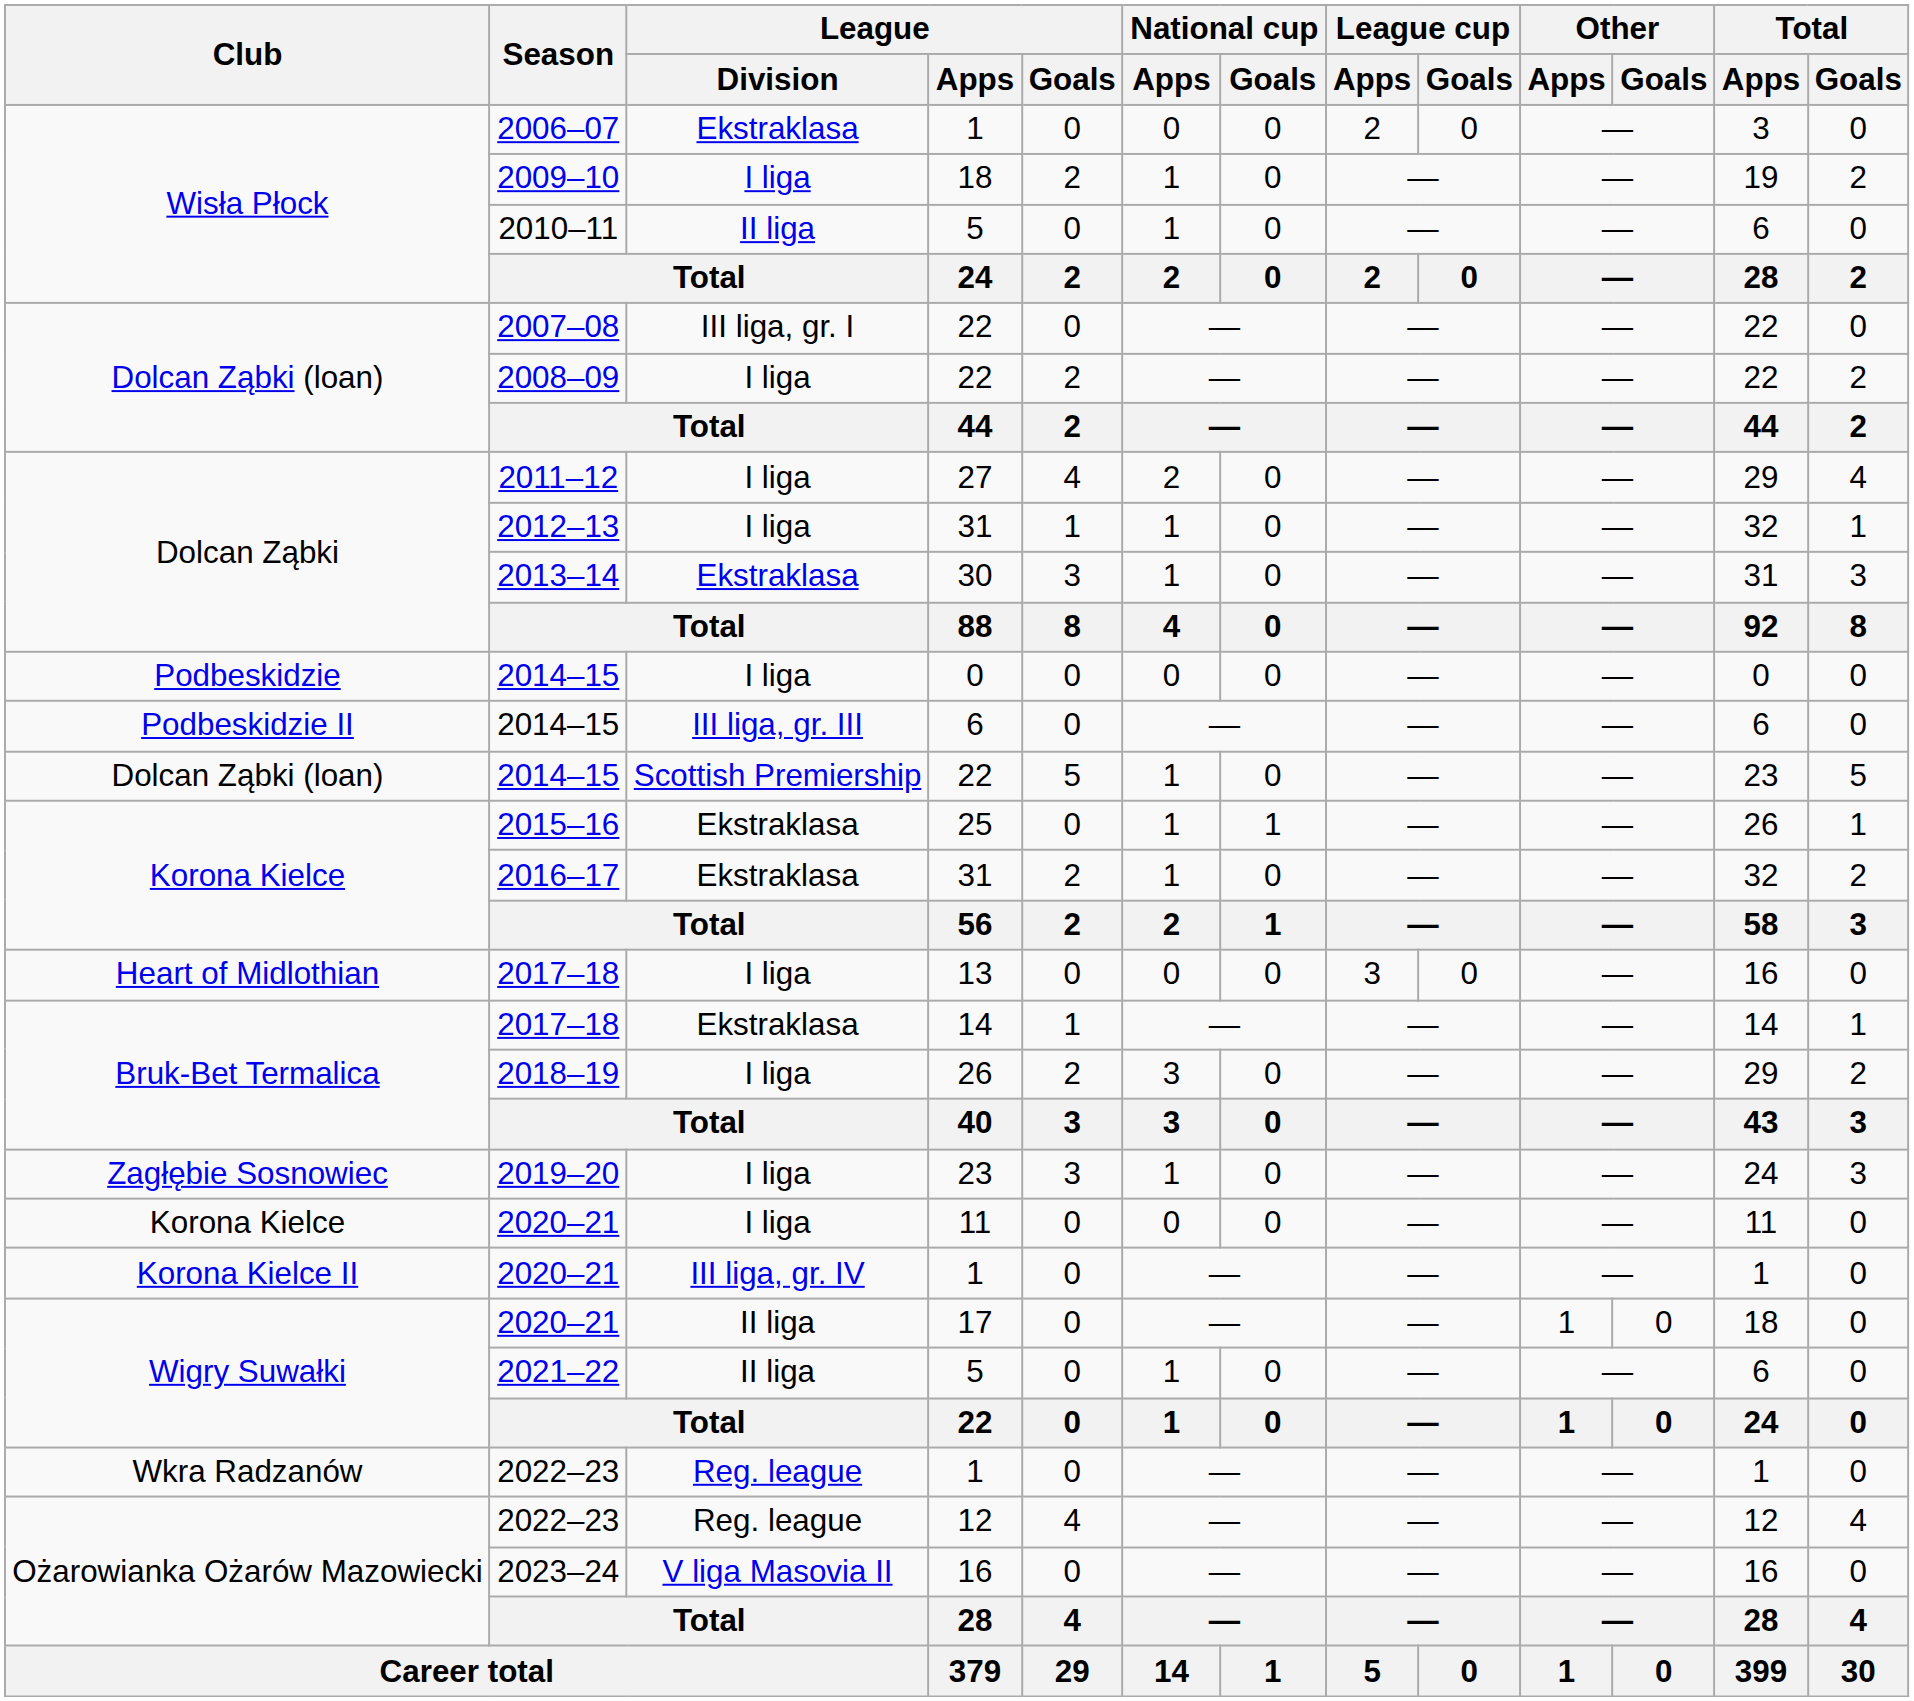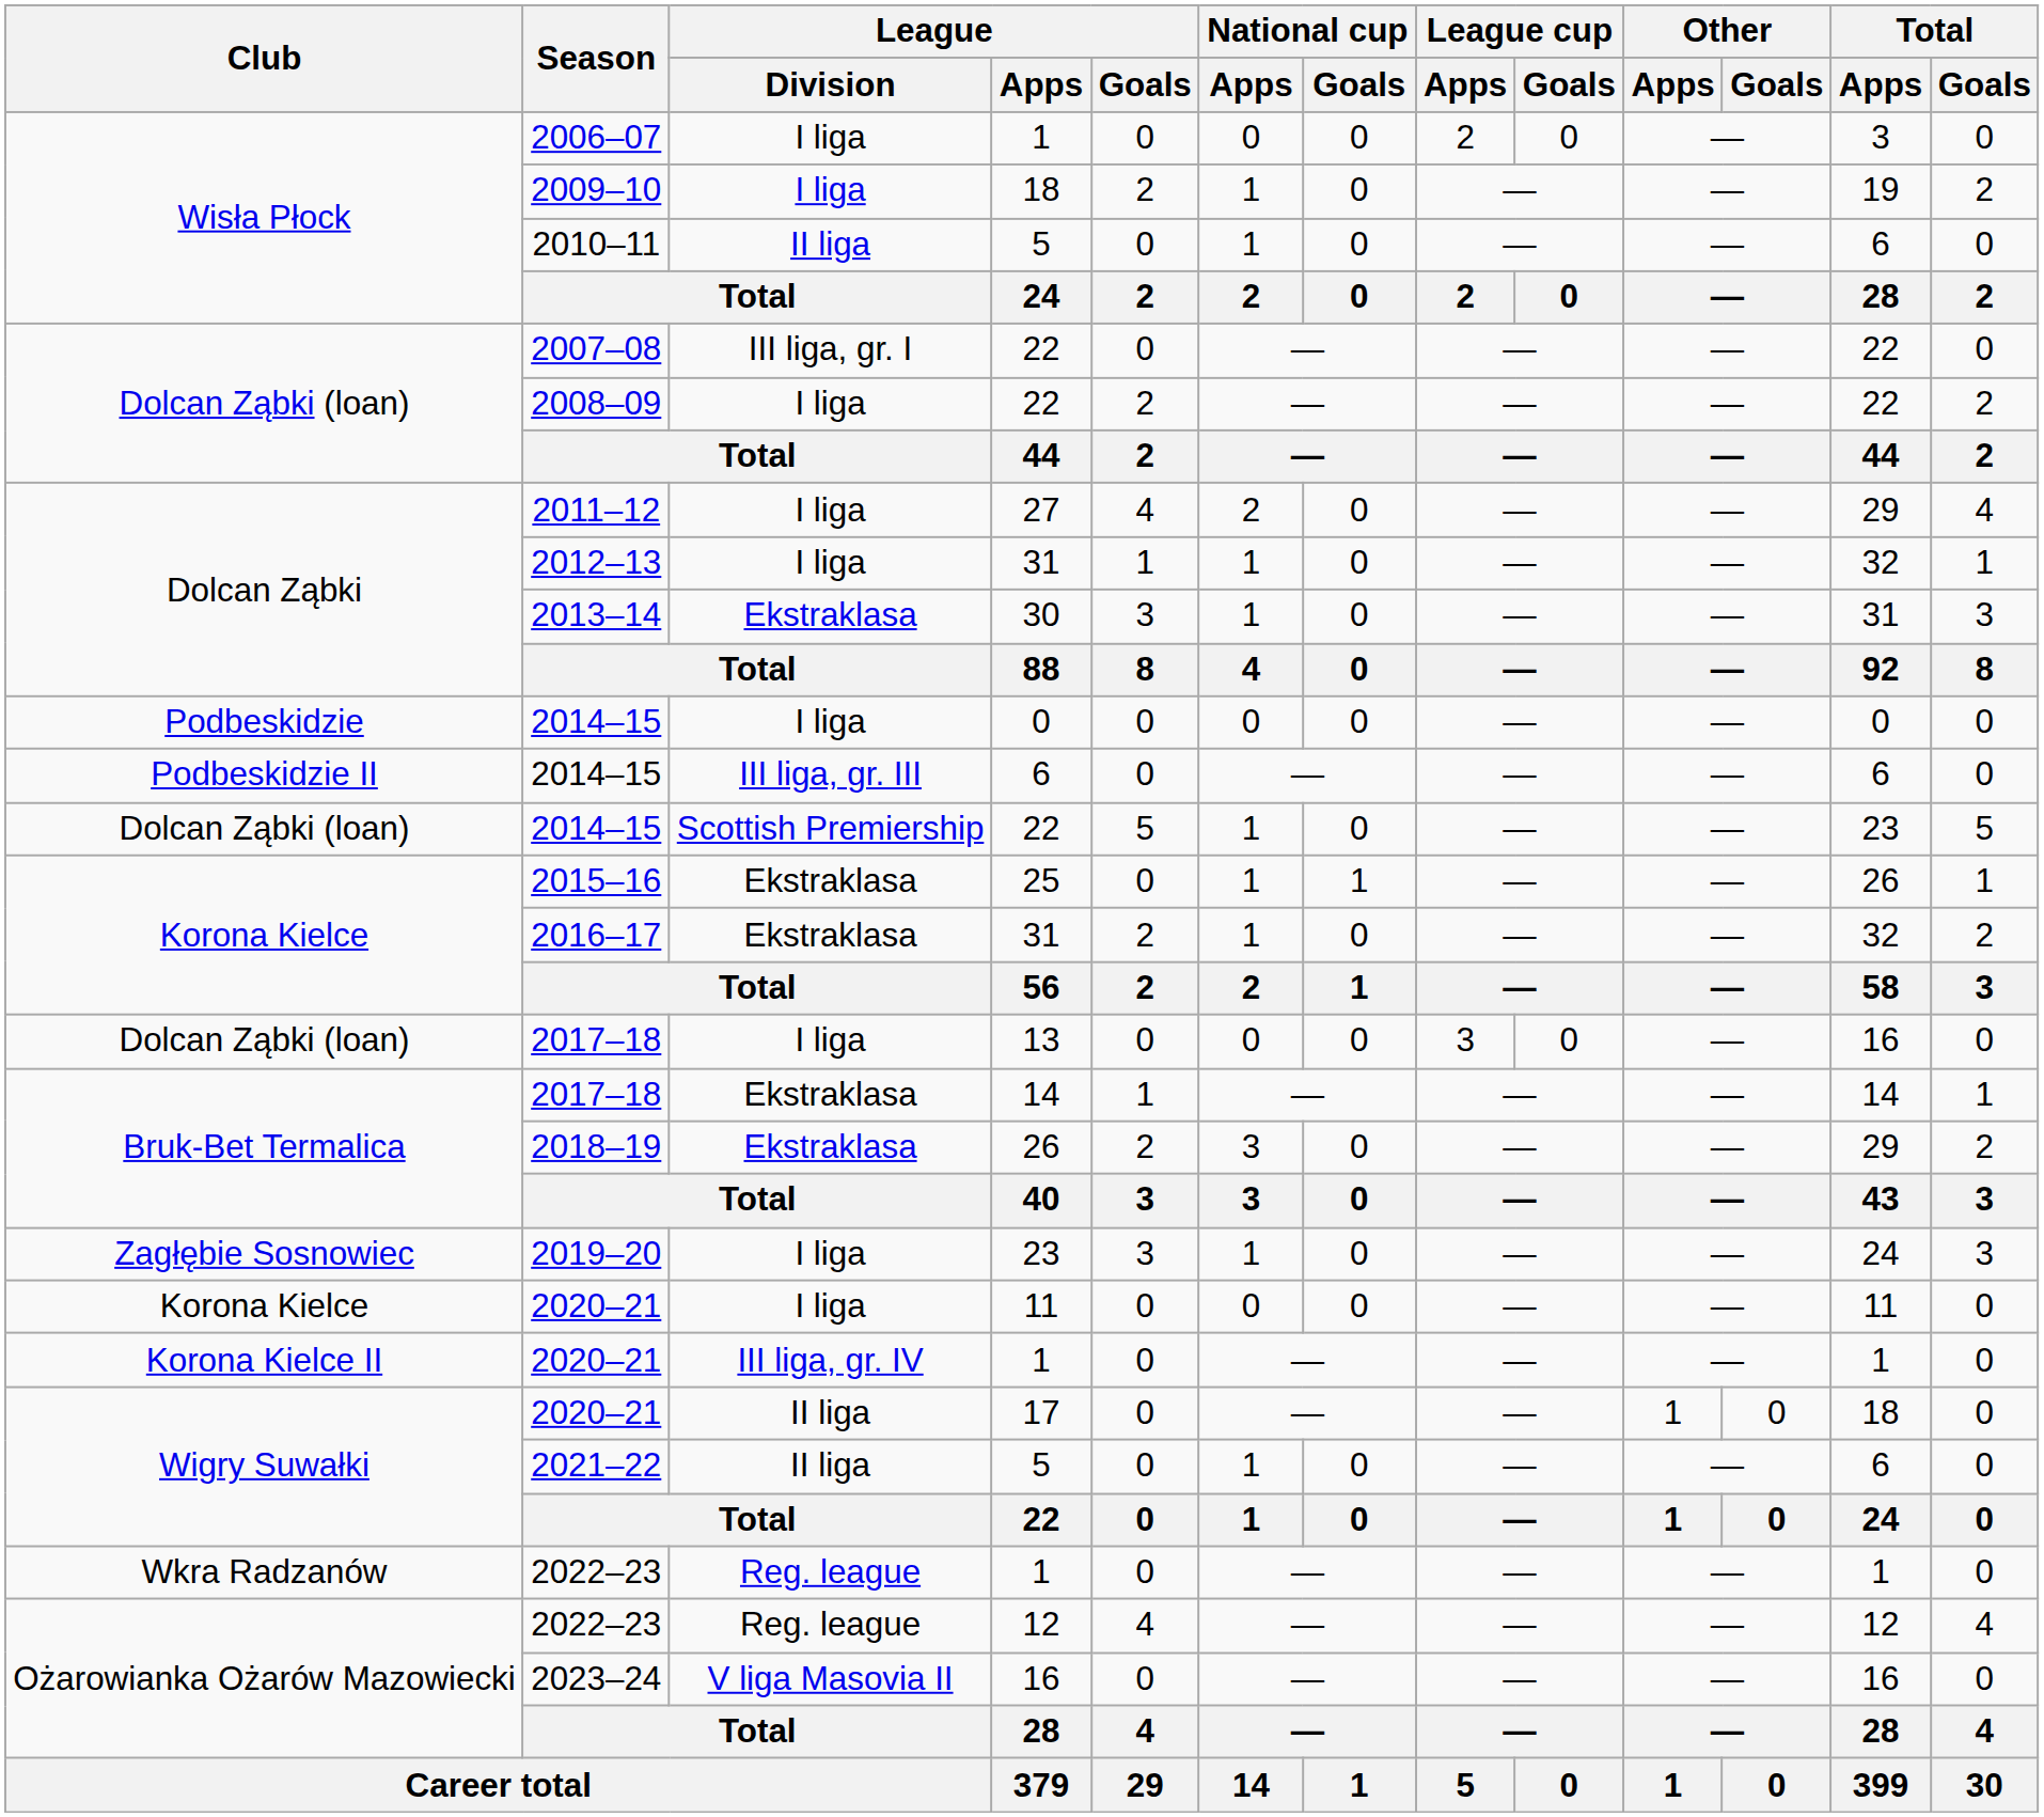 <table class="wikitable" style="text-align:center">
 <tr>
 <th rowspan="2">Club</th>
 <th rowspan="2">Season</th>
 <th colspan="3">League</th>
 <th colspan="2">National cup</th>
 <th colspan="2">League cup</th>
 <th colspan="2">Other</th>
 <th colspan="2">Total</th>
 </tr>
 <tr>
 <th>Division</th>
 <th>Apps</th>
 <th>Goals</th>
 <th>Apps</th>
 <th>Goals</th>
 <th>Apps</th>
 <th>Goals</th>
 <th>Apps</th>
 <th>Goals</th>
 <th>Apps</th>
 <th>Goals</th>
 </tr>
 <tr>
 <td rowspan="4"><a href='#'>Wisła Płock</a></td>
 <td><a href='#'>2006–07</a></td>
-<td><a href='#'>Ekstraklasa</a></td>
+<td>I liga</td>
 <td>1</td>
 <td>0</td>
 <td>0</td>
 <td>0</td>
 <td>2</td>
 <td>0</td>
 <td colspan="2">—</td>
 <td>3</td>
 <td>0</td>
 </tr>
 <tr>
 <td><a href='#'>2009–10</a></td>
 <td><a href='#'>I liga</a></td>
 <td>18</td>
 <td>2</td>
 <td>1</td>
 <td>0</td>
 <td colspan="2">—</td>
 <td colspan="2">—</td>
 <td>19</td>
 <td>2</td>
 </tr>
 <tr>
 <td>2010–11</td>
 <td><a href='#'>II liga</a></td>
 <td>5</td>
 <td>0</td>
 <td>1</td>
 <td>0</td>
 <td colspan="2">—</td>
 <td colspan="2">—</td>
 <td>6</td>
 <td>0</td>
 </tr>
 <tr>
 <th colspan="2">Total</th>
 <th>24</th>
 <th>2</th>
 <th>2</th>
 <th>0</th>
 <th>2</th>
 <th>0</th>
 <th colspan="2">—</th>
 <th>28</th>
 <th>2</th>
 </tr>
 <tr>
 <td rowspan="3"><a href='#'>Dolcan Ząbki</a> (loan)</td>
 <td><a href='#'>2007–08</a></td>
 <td>III liga, gr. I</td>
 <td>22</td>
 <td>0</td>
 <td colspan="2">—</td>
 <td colspan="2">—</td>
 <td colspan="2">—</td>
 <td>22</td>
 <td>0</td>
 </tr>
 <tr>
 <td><a href='#'>2008–09</a></td>
 <td>I liga</td>
 <td>22</td>
 <td>2</td>
 <td colspan="2">—</td>
 <td colspan="2">—</td>
 <td colspan="2">—</td>
 <td>22</td>
 <td>2</td>
 </tr>
 <tr>
 <th colspan="2">Total</th>
 <th>44</th>
 <th>2</th>
 <th colspan="2">—</th>
 <th colspan="2">—</th>
 <th colspan="2">—</th>
 <th>44</th>
 <th>2</th>
 </tr>
 <tr>
 <td rowspan="4">Dolcan Ząbki</td>
 <td><a href='#'>2011–12</a></td>
 <td>I liga</td>
 <td>27</td>
 <td>4</td>
 <td>2</td>
 <td>0</td>
 <td colspan="2">—</td>
 <td colspan="2">—</td>
 <td>29</td>
 <td>4</td>
 </tr>
 <tr>
 <td><a href='#'>2012–13</a></td>
 <td>I liga</td>
 <td>31</td>
 <td>1</td>
 <td>1</td>
 <td>0</td>
 <td colspan="2">—</td>
 <td colspan="2">—</td>
 <td>32</td>
 <td>1</td>
 </tr>
 <tr>
 <td><a href='#'>2013–14</a></td>
 <td><a href='#'>Ekstraklasa</a></td>
 <td>30</td>
 <td>3</td>
 <td>1</td>
 <td>0</td>
 <td colspan="2">—</td>
 <td colspan="2">—</td>
 <td>31</td>
 <td>3</td>
 </tr>
 <tr>
 <th colspan="2">Total</th>
 <th>88</th>
 <th>8</th>
 <th>4</th>
 <th>0</th>
 <th colspan="2">—</th>
 <th colspan="2">—</th>
 <th>92</th>
 <th>8</th>
 </tr>
 <tr>
 <td><a href='#'>Podbeskidzie</a></td>
 <td><a href='#'>2014–15</a></td>
 <td>I liga</td>
 <td>0</td>
 <td>0</td>
 <td>0</td>
 <td>0</td>
 <td colspan="2">—</td>
 <td colspan="2">—</td>
 <td>0</td>
 <td>0</td>
 </tr>
 <tr>
 <td><a href='#'>Podbeskidzie II</a></td>
 <td>2014–15</td>
 <td><a href='#'>III liga, gr. III</a></td>
 <td>6</td>
 <td>0</td>
 <td colspan="2">—</td>
 <td colspan="2">—</td>
 <td colspan="2">—</td>
 <td>6</td>
 <td>0</td>
 </tr>
 <tr>
 <td>Dolcan Ząbki (loan)</td>
 <td><a href='#'>2014–15</a></td>
 <td><a href='#'>Scottish Premiership</a></td>
 <td>22</td>
 <td>5</td>
 <td>1</td>
 <td>0</td>
 <td colspan="2">—</td>
 <td colspan="2">—</td>
 <td>23</td>
 <td>5</td>
 </tr>
 <tr>
 <td rowspan="3"><a href='#'>Korona Kielce</a></td>
 <td><a href='#'>2015–16</a></td>
 <td>Ekstraklasa</td>
 <td>25</td>
 <td>0</td>
 <td>1</td>
 <td>1</td>
 <td colspan="2">—</td>
 <td colspan="2">—</td>
 <td>26</td>
 <td>1</td>
 </tr>
 <tr>
 <td><a href='#'>2016–17</a></td>
 <td>Ekstraklasa</td>
 <td>31</td>
 <td>2</td>
 <td>1</td>
 <td>0</td>
 <td colspan="2">—</td>
 <td colspan="2">—</td>
 <td>32</td>
 <td>2</td>
 </tr>
 <tr>
 <th colspan="2">Total</th>
 <th>56</th>
 <th>2</th>
 <th>2</th>
 <th>1</th>
 <th colspan="2">—</th>
 <th colspan="2">—</th>
 <th>58</th>
 <th>3</th>
 </tr>
 <tr>
-<td><a href='#'>Heart of Midlothian</a></td>
+<td>Dolcan Ząbki (loan)</td>
 <td><a href='#'>2017–18</a></td>
 <td>I liga</td>
 <td>13</td>
 <td>0</td>
 <td>0</td>
 <td>0</td>
 <td>3</td>
 <td>0</td>
 <td colspan="2">—</td>
 <td>16</td>
 <td>0</td>
 </tr>
 <tr>
 <td rowspan="3"><a href='#'>Bruk-Bet Termalica</a></td>
 <td><a href='#'>2017–18</a></td>
 <td>Ekstraklasa</td>
 <td>14</td>
 <td>1</td>
 <td colspan="2">—</td>
 <td colspan="2">—</td>
 <td colspan="2">—</td>
 <td>14</td>
 <td>1</td>
 </tr>
 <tr>
 <td><a href='#'>2018–19</a></td>
-<td>I liga</td>
+<td><a href='#'>Ekstraklasa</a></td>
 <td>26</td>
 <td>2</td>
 <td>3</td>
 <td>0</td>
 <td colspan="2">—</td>
 <td colspan="2">—</td>
 <td>29</td>
 <td>2</td>
 </tr>
 <tr>
 <th colspan="2">Total</th>
 <th>40</th>
 <th>3</th>
 <th>3</th>
 <th>0</th>
 <th colspan="2">—</th>
 <th colspan="2">—</th>
 <th>43</th>
 <th>3</th>
 </tr>
 <tr>
 <td><a href='#'>Zagłębie Sosnowiec</a></td>
 <td><a href='#'>2019–20</a></td>
 <td>I liga</td>
 <td>23</td>
 <td>3</td>
 <td>1</td>
 <td>0</td>
 <td colspan="2">—</td>
 <td colspan="2">—</td>
 <td>24</td>
 <td>3</td>
 </tr>
 <tr>
 <td>Korona Kielce</td>
 <td><a href='#'>2020–21</a></td>
 <td>I liga</td>
 <td>11</td>
 <td>0</td>
 <td>0</td>
 <td>0</td>
 <td colspan="2">—</td>
 <td colspan="2">—</td>
 <td>11</td>
 <td>0</td>
 </tr>
 <tr>
 <td><a href='#'>Korona Kielce II</a></td>
 <td><a href='#'>2020–21</a></td>
 <td><a href='#'>III liga, gr. IV</a></td>
 <td>1</td>
 <td>0</td>
 <td colspan="2">—</td>
 <td colspan="2">—</td>
 <td colspan="2">—</td>
 <td>1</td>
 <td>0</td>
 </tr>
 <tr>
 <td rowspan="3"><a href='#'>Wigry Suwałki</a></td>
 <td><a href='#'>2020–21</a></td>
 <td>II liga</td>
 <td>17</td>
 <td>0</td>
 <td colspan="2">—</td>
 <td colspan="2">—</td>
 <td>1</td>
 <td>0</td>
 <td>18</td>
 <td>0</td>
 </tr>
 <tr>
 <td><a href='#'>2021–22</a></td>
 <td>II liga</td>
 <td>5</td>
 <td>0</td>
 <td>1</td>
 <td>0</td>
 <td colspan="2">—</td>
 <td colspan="2">—</td>
 <td>6</td>
 <td>0</td>
 </tr>
 <tr>
 <th colspan="2">Total</th>
 <th>22</th>
 <th>0</th>
 <th>1</th>
 <th>0</th>
 <th colspan="2">—</th>
 <th>1</th>
 <th>0</th>
 <th>24</th>
 <th>0</th>
 </tr>
 <tr>
 <td>Wkra Radzanów</td>
 <td>2022–23</td>
 <td><a href='#'>Reg. league</a></td>
 <td>1</td>
 <td>0</td>
 <td colspan="2">—</td>
 <td colspan="2">—</td>
 <td colspan="2">—</td>
 <td>1</td>
 <td>0</td>
 </tr>
 <tr>
 <td rowspan="3">Ożarowianka Ożarów Mazowiecki</td>
 <td>2022–23</td>
 <td>Reg. league</td>
 <td>12</td>
 <td>4</td>
 <td colspan="2">—</td>
 <td colspan="2">—</td>
 <td colspan="2">—</td>
 <td>12</td>
 <td>4</td>
 </tr>
 <tr>
 <td>2023–24</td>
 <td><a href='#'>V liga Masovia II</a></td>
 <td>16</td>
 <td>0</td>
 <td colspan="2">—</td>
 <td colspan="2">—</td>
 <td colspan="2">—</td>
 <td>16</td>
 <td>0</td>
 </tr>
 <tr>
 <th colspan="2">Total</th>
 <th>28</th>
 <th>4</th>
 <th colspan="2">—</th>
 <th colspan="2">—</th>
 <th colspan="2">—</th>
 <th>28</th>
 <th>4</th>
 </tr>
 <tr>
 <th colspan="3">Career total</th>
 <th>379</th>
 <th>29</th>
 <th>14</th>
 <th>1</th>
 <th>5</th>
 <th>0</th>
 <th>1</th>
 <th>0</th>
 <th>399</th>
 <th>30</th>
 </tr>
 </table>
